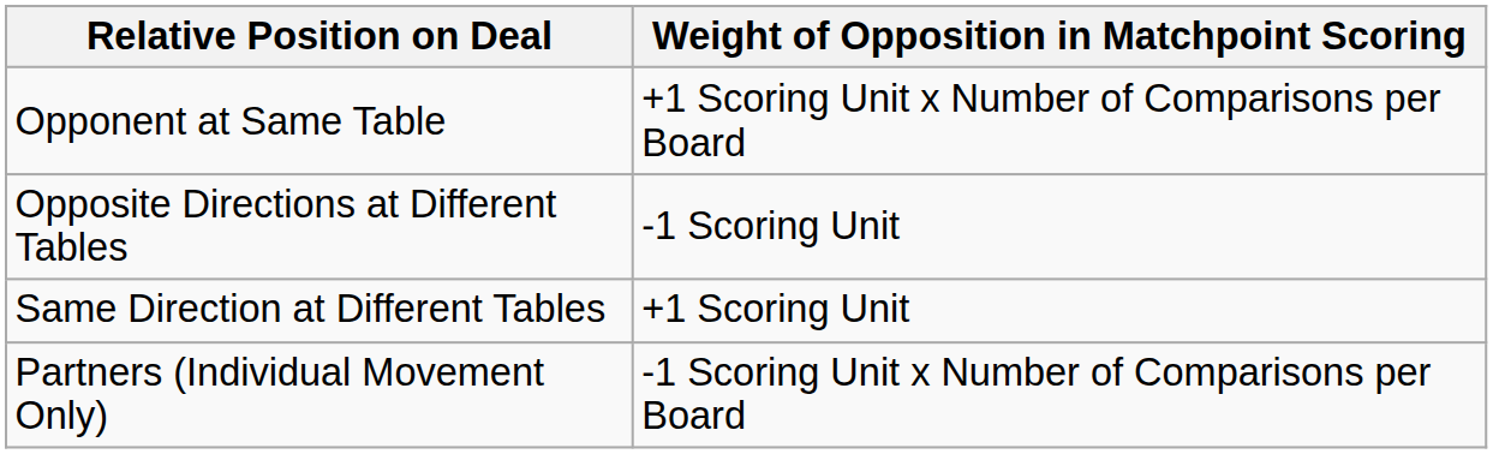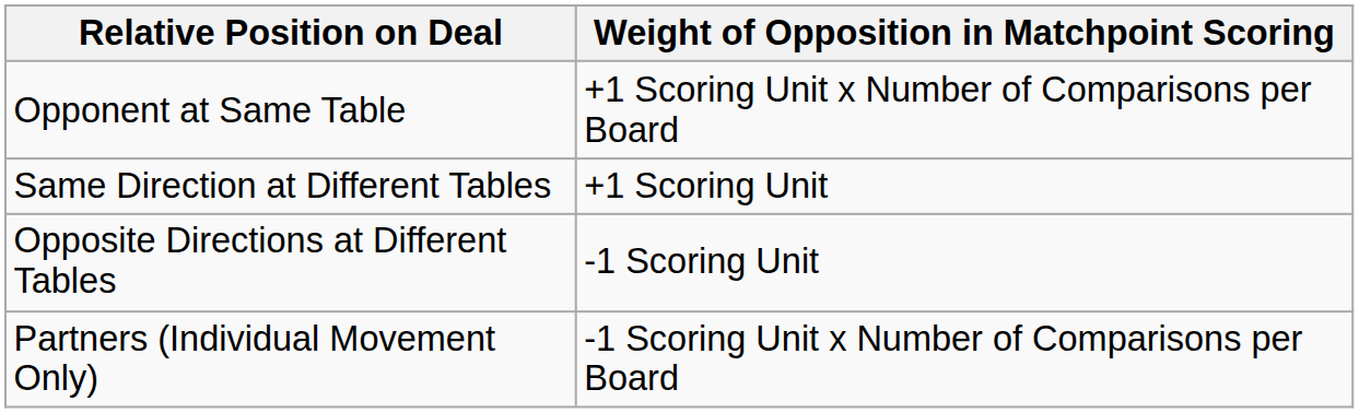 <table class="wikitable">
 <tr>
 <th>Relative Position on Deal</th>
 <th>Weight of Opposition in Matchpoint Scoring</th>
 </tr>
 <tr>
 <td>Opponent at Same Table</td>
 <td>+1 Scoring Unit x Number of Comparisons per Board</td>
 </tr>
 <tr>
+<td>Same Direction at Different Tables</td>
+<td>+1 Scoring Unit</td>
+</tr>
+<tr>
 <td>Opposite Directions at Different Tables</td>
 <td>-1 Scoring Unit</td>
-</tr>
-<tr>
-<td>Same Direction at Different Tables</td>
-<td>+1 Scoring Unit</td>
 </tr>
 <tr>
 <td>Partners (Individual Movement Only)</td>
 <td>-1 Scoring Unit x Number of Comparisons per Board</td>
 </tr>
 </table>
